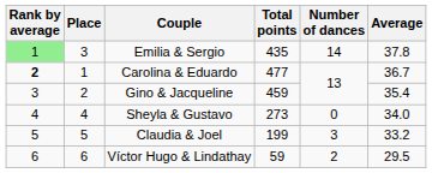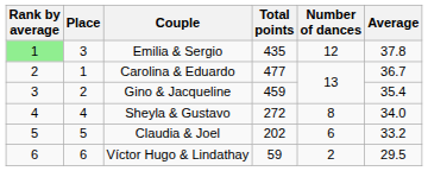 <table class="wikitable sortable" style="margin:auto; text-align:center;">
 <tr>
 <th>Rank by<br>average</th>
 <th>Place</th>
 <th>Couple</th>
 <th>Total<br>points</th>
 <th>Number<br>of dances</th>
 <th>Average</th>
 </tr>
 <tr>
 <td style="background: lightgreen;">1</td>
 <td>3</td>
 <td>Emilia & Sergio</td>
 <td>435</td>
-<td>14</td>
+<td>12</td>
 <td>37.8</td>
 </tr>
 <tr>
-<td><strong>2</strong></td>
+<td>2</td>
 <td>1</td>
 <td>Carolina & Eduardo</td>
 <td>477</td>
 <td rowspan=2>13</td>
 <td>36.7</td>
 </tr>
 <tr>
 <td>3</td>
 <td>2</td>
 <td>Gino & Jacqueline</td>
 <td>459</td>
 <td>35.4</td>
 </tr>
 <tr>
 <td>4</td>
 <td>4</td>
 <td>Sheyla & Gustavo</td>
-<td>273</td>
-<td>0</td>
+<td>272</td>
+<td>8</td>
 <td>34.0</td>
 </tr>
 <tr>
 <td>5</td>
 <td>5</td>
 <td>Claudia & Joel</td>
-<td>199</td>
-<td>3</td>
+<td>202</td>
+<td>6</td>
 <td>33.2</td>
 </tr>
 <tr>
 <td>6</td>
 <td>6</td>
 <td>Víctor Hugo & Lindathay</td>
 <td>59</td>
 <td>2</td>
 <td>29.5</td>
 </tr>
 </table>
